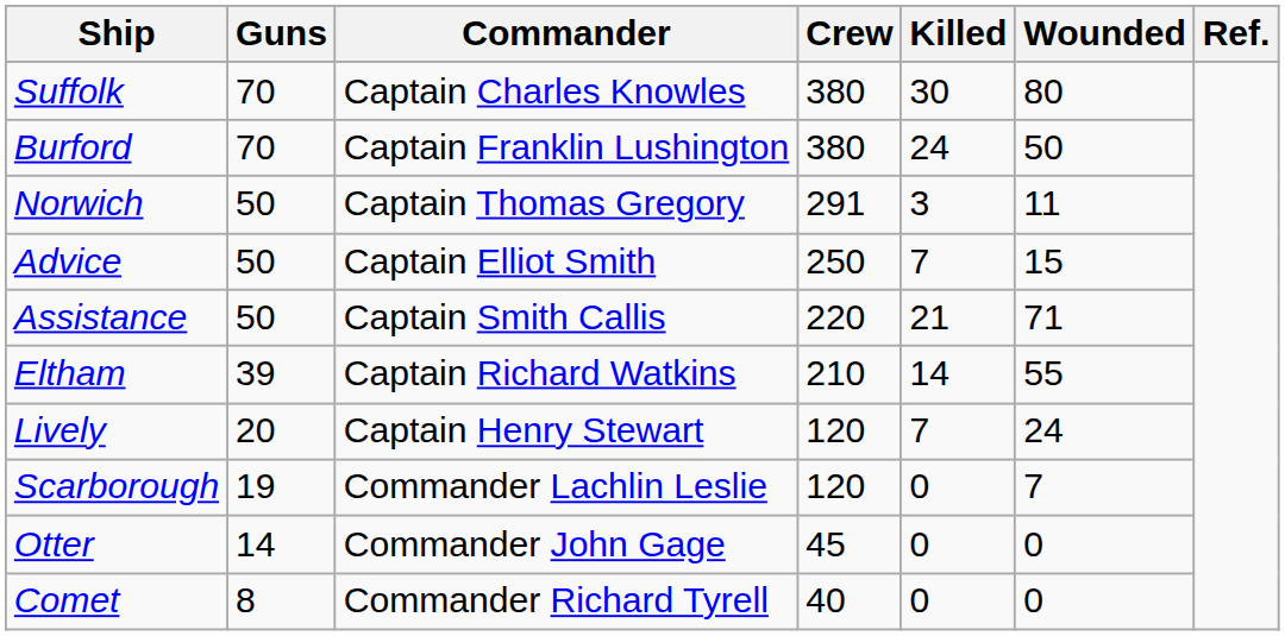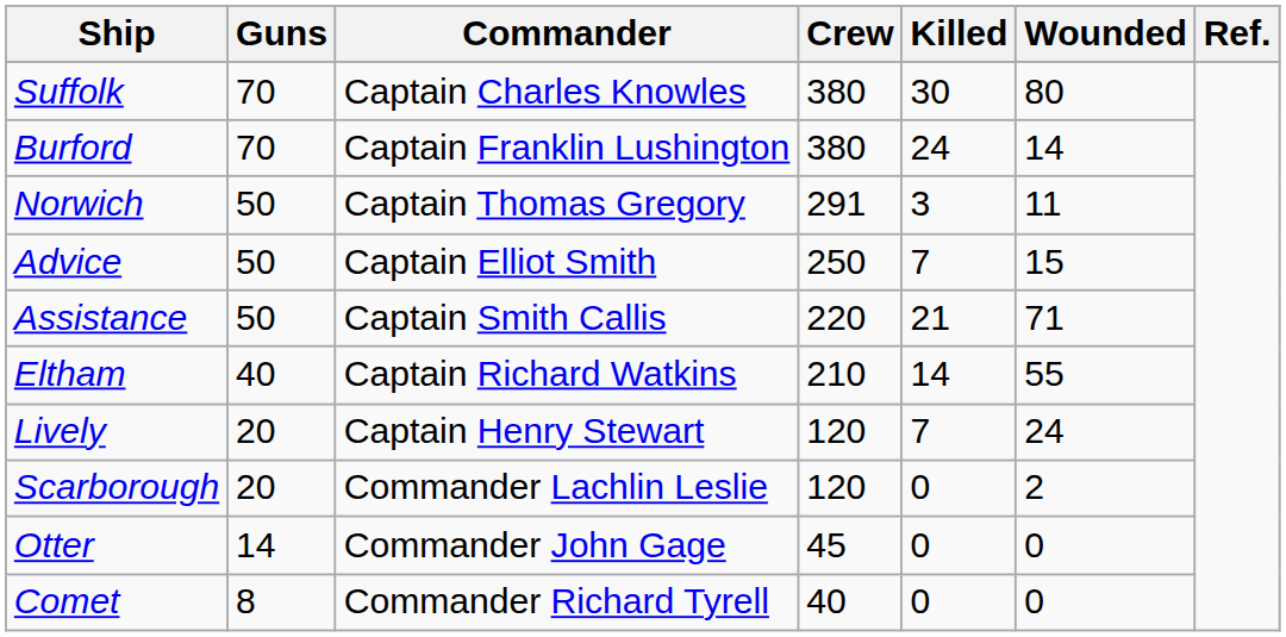 <table class="wikitable">
 <tr>
 <th style="#ffffff;">Ship</th>
 <th style="#ffffff;">Guns</th>
 <th style="#ffffff;">Commander</th>
 <th style="#ffffff;">Crew</th>
 <th style="#ffffff;">Killed</th>
 <th style="#ffffff;">Wounded</th>
 <th style="#ffffff;">Ref.</th>
 </tr>
 <tr>
 <td><a href='#'><em>Suffolk</em></a></td>
 <td>70</td>
 <td>Captain <a href='#'>Charles Knowles</a></td>
 <td>380</td>
 <td>30</td>
 <td>80</td>
 <td rowspan=10></td>
 </tr>
 <tr>
 <td><a href='#'><em>Burford</em></a></td>
 <td>70</td>
 <td>Captain <a href='#'>Franklin Lushington</a></td>
 <td>380</td>
 <td>24</td>
-<td>50</td>
+<td>14</td>
 </tr>
 <tr>
 <td><a href='#'><em>Norwich</em></a></td>
 <td>50</td>
 <td>Captain <a href='#'>Thomas Gregory</a></td>
 <td>291</td>
 <td>3</td>
 <td>11</td>
 </tr>
 <tr>
 <td><a href='#'><em>Advice</em></a></td>
 <td>50</td>
 <td>Captain <a href='#'>Elliot Smith</a></td>
 <td>250</td>
 <td>7</td>
 <td>15</td>
 </tr>
 <tr>
 <td><a href='#'><em>Assistance</em></a></td>
 <td>50</td>
 <td>Captain <a href='#'>Smith Callis</a></td>
 <td>220</td>
 <td>21</td>
 <td>71</td>
 </tr>
 <tr>
 <td><a href='#'><em>Eltham</em></a></td>
-<td>39</td>
+<td>40</td>
 <td>Captain <a href='#'>Richard Watkins</a></td>
 <td>210</td>
 <td>14</td>
 <td>55</td>
 </tr>
 <tr>
 <td><a href='#'><em>Lively</em></a></td>
 <td>20</td>
 <td>Captain <a href='#'>Henry Stewart</a></td>
 <td>120</td>
 <td>7</td>
 <td>24</td>
 </tr>
 <tr>
 <td><a href='#'><em>Scarborough</em></a></td>
-<td>19</td>
+<td>20</td>
 <td>Commander <a href='#'>Lachlin Leslie</a></td>
 <td>120</td>
 <td>0</td>
-<td>7</td>
+<td>2</td>
 </tr>
 <tr>
 <td><a href='#'><em>Otter</em></a></td>
 <td>14</td>
 <td>Commander <a href='#'>John Gage</a></td>
 <td>45</td>
 <td>0</td>
 <td>0</td>
 </tr>
 <tr>
 <td><a href='#'><em>Comet</em></a></td>
 <td>8</td>
 <td>Commander <a href='#'>Richard Tyrell</a></td>
 <td>40</td>
 <td>0</td>
 <td>0</td>
 </tr>
 </table>
